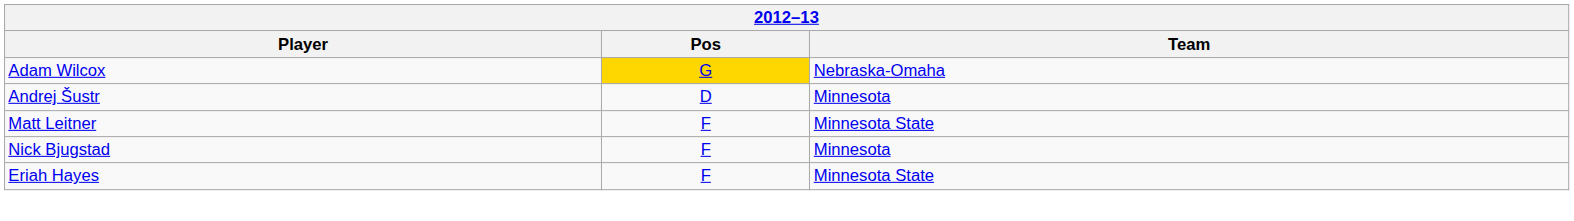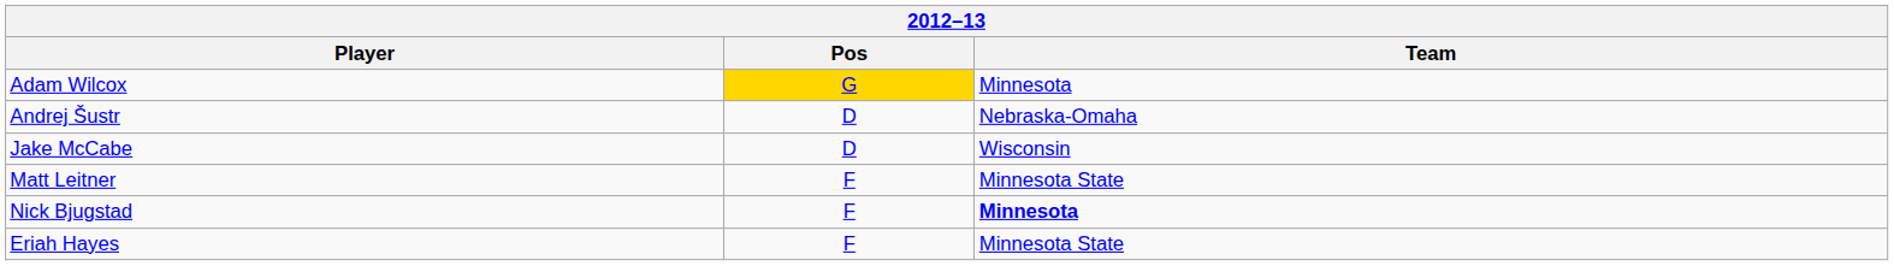 <table class="wikitable" width=95%>
 <tr>
 <th colspan=3><a href='#'>2012–13</a></th>
 </tr>
 <tr>
 <th>Player</th>
 <th>Pos</th>
 <th>Team</th>
 </tr>
 <tr>
 <td><a href='#'>Adam Wilcox</a></td>
 <td align=center style="background: gold;"><a href='#'>G</a></td>
-<td><a href='#'>Nebraska-Omaha</a></td>
+<td><a href='#'>Minnesota</a></td>
 </tr>
 <tr>
 <td><a href='#'>Andrej Šustr</a></td>
 <td align=center><a href='#'>D</a></td>
-<td><a href='#'>Minnesota</a></td>
+<td><a href='#'>Nebraska-Omaha</a></td>
+</tr>
+<tr>
+<td><a href='#'>Jake McCabe</a></td>
+<td align=center><a href='#'>D</a></td>
+<td><a href='#'>Wisconsin</a></td>
 </tr>
 <tr>
 <td><a href='#'>Matt Leitner</a></td>
 <td align=center><a href='#'>F</a></td>
 <td><a href='#'>Minnesota State</a></td>
 </tr>
 <tr>
 <td><a href='#'>Nick Bjugstad</a></td>
 <td align=center><a href='#'>F</a></td>
-<td><a href='#'>Minnesota</a></td>
+<td><strong><a href='#'>Minnesota</a></strong></td>
 </tr>
 <tr>
 <td><a href='#'>Eriah Hayes</a></td>
 <td align=center><a href='#'>F</a></td>
 <td><a href='#'>Minnesota State</a></td>
 </tr>
 </table>
